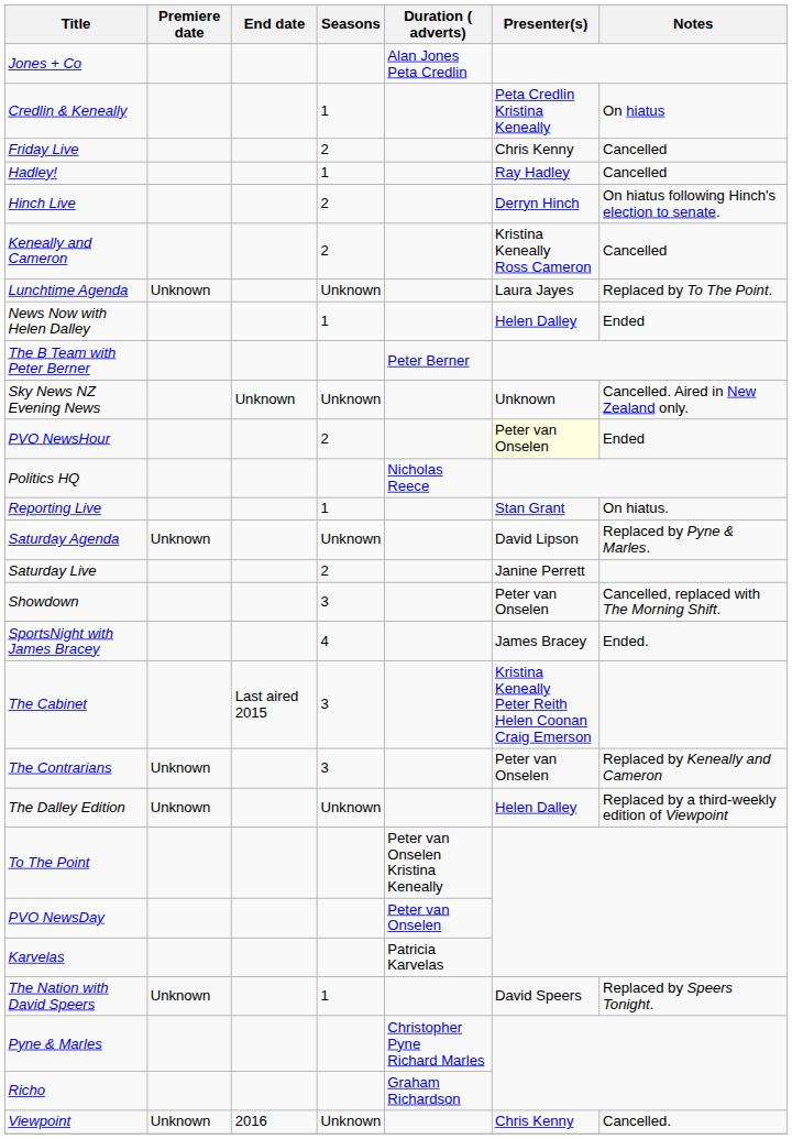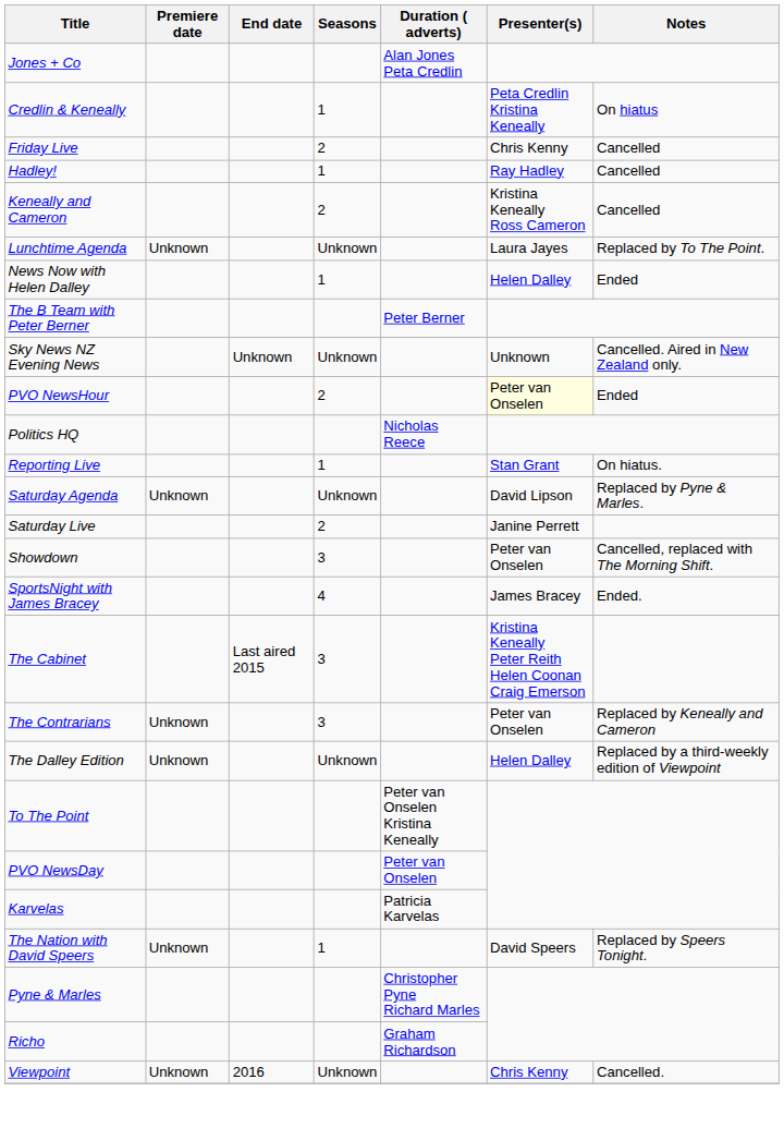 <table class="wikitable sortable">
 <tr>
 <th>Title</th>
 <th>Premiere date</th>
 <th>End date</th>
 <th>Seasons</th>
 <th>Duration ( adverts)</th>
 <th>Presenter(s)</th>
 <th>Notes</th>
 </tr>
 <tr>
 <td><em><a href='#'>Jones + Co</a></em></td>
 <td></td>
 <td></td>
 <td></td>
 <td><a href='#'>Alan Jones</a><br><a href='#'>Peta Credlin</a></td>
 </tr>
 <tr>
 <td><em><a href='#'>Credlin & Keneally</a></em></td>
 <td></td>
 <td></td>
 <td>1</td>
 <td></td>
 <td><a href='#'>Peta Credlin</a><br><a href='#'>Kristina Keneally</a></td>
 <td>On <a href='#'>hiatus</a></td>
 </tr>
 <tr>
 <td><em><a href='#'>Friday Live</a></em></td>
 <td></td>
 <td></td>
 <td>2</td>
 <td></td>
 <td>Chris Kenny</td>
 <td>Cancelled</td>
 </tr>
 <tr>
 <td><em><a href='#'>Hadley!</a></em></td>
 <td></td>
 <td></td>
 <td>1</td>
 <td></td>
 <td><a href='#'>Ray Hadley</a></td>
 <td>Cancelled</td>
-</tr>
-<tr>
-<td><em><a href='#'>Hinch Live</a></em></td>
-<td></td>
-<td></td>
-<td>2</td>
-<td></td>
-<td><a href='#'>Derryn Hinch</a></td>
-<td>On hiatus following Hinch's <a href='#'>election to senate</a>.</td>
 </tr>
 <tr>
 <td><em><a href='#'>Keneally and Cameron</a></em></td>
 <td></td>
 <td></td>
 <td>2</td>
 <td></td>
 <td>Kristina Keneally<br><a href='#'>Ross Cameron</a></td>
 <td>Cancelled</td>
 </tr>
 <tr>
 <td><em><a href='#'>Lunchtime Agenda</a></em></td>
 <td>Unknown</td>
 <td></td>
 <td>Unknown</td>
 <td></td>
 <td>Laura Jayes</td>
 <td>Replaced by <em>To The Point</em>.</td>
 </tr>
 <tr>
 <td><em>News Now with Helen Dalley</em></td>
 <td></td>
 <td></td>
 <td>1</td>
 <td></td>
 <td><a href='#'>Helen Dalley</a></td>
 <td>Ended</td>
 </tr>
 <tr>
 <td><em><a href='#'>The B Team with Peter Berner</a></em></td>
 <td></td>
 <td></td>
 <td></td>
 <td><a href='#'>Peter Berner</a></td>
 </tr>
 <tr>
 <td><em>Sky News NZ Evening News</em></td>
 <td></td>
 <td>Unknown</td>
 <td>Unknown</td>
 <td></td>
 <td>Unknown</td>
 <td>Cancelled. Aired in <a href='#'>New Zealand</a> only.</td>
 </tr>
 <tr>
 <td><em><a href='#'>PVO NewsHour</a></em></td>
 <td></td>
 <td></td>
 <td>2</td>
 <td></td>
 <td style="background: lightyellow;">Peter van Onselen</td>
 <td>Ended</td>
 </tr>
 <tr>
 <td><em>Politics HQ</em></td>
 <td></td>
 <td></td>
 <td></td>
 <td><a href='#'>Nicholas Reece</a></td>
 </tr>
 <tr>
 <td><em><a href='#'>Reporting Live</a></em></td>
 <td></td>
 <td></td>
 <td>1</td>
 <td></td>
 <td><a href='#'>Stan Grant</a></td>
 <td>On hiatus.</td>
 </tr>
 <tr>
 <td><em><a href='#'>Saturday Agenda</a></em></td>
 <td>Unknown</td>
 <td></td>
 <td>Unknown</td>
 <td></td>
 <td>David Lipson</td>
 <td>Replaced by <em>Pyne & Marles</em>.</td>
 </tr>
 <tr>
 <td><em>Saturday Live</em></td>
 <td></td>
 <td></td>
 <td>2</td>
 <td></td>
 <td>Janine Perrett</td>
 <td></td>
 </tr>
 <tr>
 <td><em>Showdown</em></td>
 <td></td>
 <td></td>
 <td>3</td>
 <td></td>
 <td>Peter van Onselen</td>
 <td>Cancelled, replaced with <em>The Morning Shift</em>.</td>
 </tr>
 <tr>
 <td><em><a href='#'>SportsNight with James Bracey</a></em></td>
 <td></td>
 <td></td>
 <td>4</td>
 <td></td>
 <td>James Bracey</td>
 <td>Ended.</td>
 </tr>
 <tr>
 <td><em><a href='#'>The Cabinet</a></em></td>
 <td></td>
 <td>Last aired 2015</td>
 <td>3</td>
 <td></td>
 <td><a href='#'>Kristina Keneally</a><br><a href='#'>Peter Reith</a><br><a href='#'>Helen Coonan</a><br><a href='#'>Craig Emerson</a></td>
 <td></td>
 </tr>
 <tr>
 <td><em><a href='#'>The Contrarians</a></em></td>
 <td>Unknown</td>
 <td></td>
 <td>3</td>
 <td></td>
 <td>Peter van Onselen</td>
 <td>Replaced by <em>Keneally and Cameron</em></td>
 </tr>
 <tr>
 <td><em>The Dalley Edition</em></td>
 <td>Unknown</td>
 <td></td>
 <td>Unknown</td>
 <td></td>
 <td><a href='#'>Helen Dalley</a></td>
 <td>Replaced by a third-weekly edition of <em>Viewpoint</em></td>
 </tr>
 <tr>
 <td><em><a href='#'>To The Point</a></em></td>
 <td></td>
 <td></td>
 <td></td>
 <td>Peter van Onselen<br>Kristina Keneally</td>
 </tr>
 <tr>
 <td><em><a href='#'>PVO NewsDay</a></em></td>
 <td></td>
 <td></td>
 <td></td>
 <td><a href='#'>Peter van Onselen</a></td>
 </tr>
 <tr>
 <td><em><a href='#'>Karvelas</a></em></td>
 <td></td>
 <td></td>
 <td></td>
 <td>Patricia Karvelas</td>
 </tr>
 <tr>
 <td><em><a href='#'>The Nation with David Speers</a></em></td>
 <td>Unknown</td>
 <td></td>
 <td>1</td>
 <td></td>
 <td>David Speers</td>
 <td>Replaced by <em>Speers Tonight</em>.</td>
 </tr>
 <tr>
 <td><em><a href='#'>Pyne & Marles</a></em></td>
 <td></td>
 <td></td>
 <td></td>
 <td><a href='#'>Christopher Pyne</a><br><a href='#'>Richard Marles</a></td>
 </tr>
 <tr>
 <td><em><a href='#'>Richo</a></em></td>
 <td></td>
 <td></td>
 <td></td>
 <td><a href='#'>Graham Richardson</a></td>
 </tr>
 <tr>
 <td><em><a href='#'>Viewpoint</a></em></td>
 <td>Unknown</td>
 <td>2016</td>
 <td>Unknown</td>
 <td></td>
 <td><a href='#'>Chris Kenny</a></td>
 <td>Cancelled.</td>
 </tr>
 <tr>
 </tr>
 </table>
